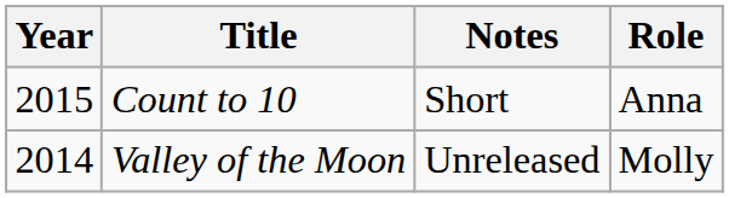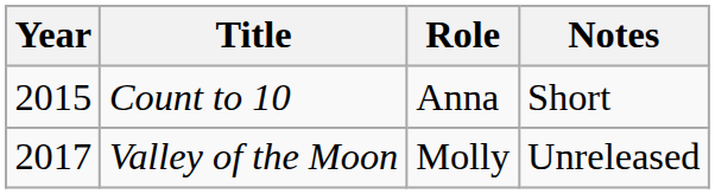 <table class="wikitable sortable">
 <tr>
 <th>Year</th>
 <th>Title</th>
+<th>Role</th>
 <th class="unsortable">Notes</th>
-<th>Role</th>
 </tr>
 <tr>
 <td>2015</td>
 <td><em>Count to 10</em></td>
+<td>Anna</td>
 <td>Short</td>
-<td>Anna</td>
 </tr>
 <tr>
-<td>2014</td>
+<td>2017</td>
 <td><em>Valley of the Moon</em></td>
+<td>Molly</td>
 <td>Unreleased</td>
-<td>Molly</td>
 </tr>
 </table>
